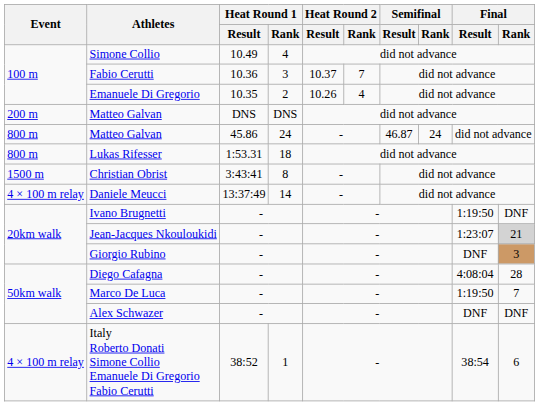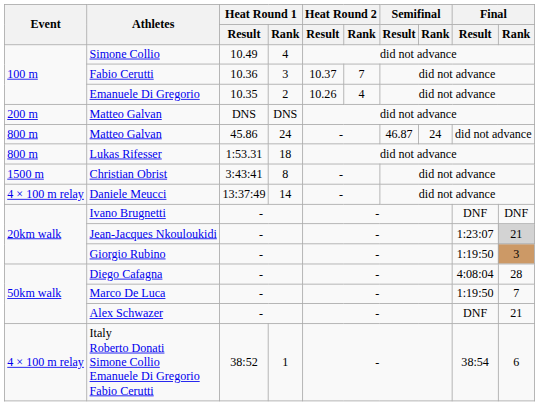 <table class="wikitable" border="1" style="font-size:90%">
 <tr>
 <th rowspan="2">Event</th>
 <th rowspan="2">Athletes</th>
 <th colspan="2">Heat Round 1</th>
 <th colspan="2">Heat Round 2</th>
 <th colspan="2">Semifinal</th>
 <th colspan="2">Final</th>
 </tr>
 <tr>
 <th>Result</th>
 <th>Rank</th>
 <th>Result</th>
 <th>Rank</th>
 <th>Result</th>
 <th>Rank</th>
 <th>Result</th>
 <th>Rank</th>
 </tr>
 <tr>
 <td rowspan=3><a href='#'>100 m</a></td>
 <td><a href='#'>Simone Collio</a></td>
 <td align=center>10.49</td>
 <td align=center>4</td>
 <td align=center colspan="8">did not advance</td>
 </tr>
 <tr>
 <td><a href='#'>Fabio Cerutti</a></td>
 <td align=center>10.36</td>
 <td align=center>3</td>
 <td align=center>10.37</td>
 <td align=center>7</td>
 <td align=center colspan="4">did not advance</td>
 </tr>
 <tr>
 <td><a href='#'>Emanuele Di Gregorio</a></td>
 <td align=center>10.35</td>
 <td align=center>2</td>
 <td align=center>10.26</td>
 <td align=center>4</td>
 <td align=center colspan="4">did not advance</td>
 </tr>
 <tr>
 <td><a href='#'>200 m</a></td>
 <td><a href='#'>Matteo Galvan</a></td>
 <td align=center>DNS</td>
 <td align=center>DNS</td>
 <td align=center colspan="6">did not advance</td>
 </tr>
 <tr>
 <td><a href='#'>800 m</a></td>
 <td><a href='#'>Matteo Galvan</a></td>
 <td align=center>45.86</td>
 <td align=center>24</td>
 <td align=center colspan="2">-</td>
 <td align=center>46.87</td>
 <td align=center>24</td>
 <td align=center colspan="6">did not advance</td>
 </tr>
 <tr>
 <td><a href='#'>800 m</a></td>
 <td><a href='#'>Lukas Rifesser</a></td>
 <td align=center>1:53.31</td>
 <td align=center>18</td>
 <td align=center colspan="6">did not advance</td>
 </tr>
 <tr>
 <td><a href='#'>1500 m</a></td>
 <td><a href='#'>Christian Obrist</a></td>
 <td align=center>3:43:41</td>
 <td align=center>8</td>
 <td align=center colspan="2">-</td>
 <td align=center colspan="4">did not advance</td>
 </tr>
 <tr>
 <td><a href='#'>4 × 100 m relay</a></td>
 <td><a href='#'>Daniele Meucci</a></td>
 <td align=center>13:37:49</td>
 <td align=center>14</td>
 <td align=center colspan="2">-</td>
 <td align=center colspan="4">did not advance</td>
 </tr>
 <tr>
 <td rowspan=3><a href='#'>20km walk</a></td>
 <td><a href='#'>Ivano Brugnetti</a></td>
 <td align=center colspan="2">-</td>
 <td align=center colspan="4">-</td>
-<td align=center>1:19:50</td>
+<td align=center>DNF</td>
 <td align=center>DNF</td>
 </tr>
 <tr>
 <td><a href='#'>Jean-Jacques Nkouloukidi</a></td>
 <td align=center colspan="2">-</td>
 <td align=center colspan="4">-</td>
 <td align=center>1:23:07</td>
 <td align=center style="background: lightgrey;">21</td>
 </tr>
 <tr>
 <td><a href='#'>Giorgio Rubino</a></td>
 <td align=center colspan="2">-</td>
 <td align=center colspan="4">-</td>
-<td align=center>DNF</td>
+<td align=center>1:19:50</td>
 <td align=center bgcolor=cc9966>3</td>
 </tr>
 <tr>
 <td rowspan=3><a href='#'>50km walk</a></td>
 <td><a href='#'>Diego Cafagna</a></td>
 <td align=center colspan="2">-</td>
 <td align=center colspan="4">-</td>
 <td align=center>4:08:04</td>
 <td align=center>28</td>
 </tr>
 <tr>
 <td><a href='#'>Marco De Luca</a></td>
 <td align=center colspan="2">-</td>
 <td align=center colspan="4">-</td>
 <td align=center>1:19:50</td>
 <td align=center>7</td>
 </tr>
 <tr>
 <td><a href='#'>Alex Schwazer</a></td>
 <td align=center colspan="2">-</td>
 <td align=center colspan="4">-</td>
 <td align=center>DNF</td>
-<td align=center>DNF</td>
+<td align=center>21</td>
 </tr>
 <tr>
 <td><a href='#'>4 × 100 m relay</a></td>
 <td>Italy<br><a href='#'>Roberto Donati</a><br><a href='#'>Simone Collio</a><br><a href='#'>Emanuele Di Gregorio</a><br><a href='#'>Fabio Cerutti</a></td>
 <td align=center>38:52</td>
 <td align=center>1</td>
 <td align=center colspan="4">-</td>
 <td align=center>38:54</td>
 <td align=center>6</td>
 </tr>
 </table>
